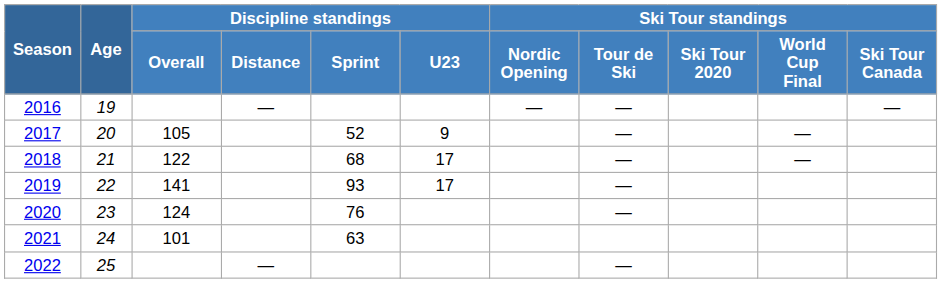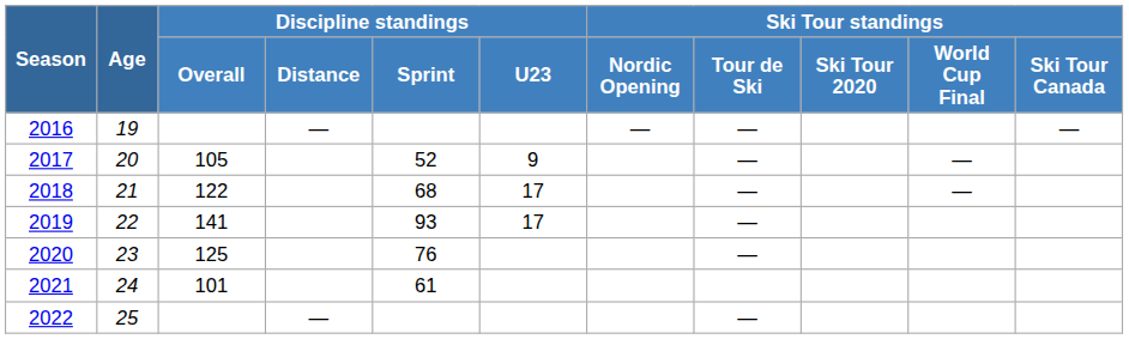 <table class="wikitable" style="font-size:95%; text-align:center; border:grey solid 1px; border-collapse:collapse; background:#ffffff;">
 <tr>
 <th style="background-color:#369; color:white; width:60px;" rowspan="2"> Season </th>
 <th style="background-color:#369; color:white; width:40px;" rowspan="2"> Age </th>
 <th style="background-color:#4180be; color:white;" colspan="4">Discipline standings</th>
 <th style="background-color:#4180be; color:white;" colspan="5">Ski Tour standings</th>
 </tr>
 <tr>
 <th style="background-color:#4180be; color:white; width:75px;">Overall</th>
 <th style="background-color:#4180be; color:white; width:75px;">Distance</th>
 <th style="background-color:#4180be; color:white; width:75px;">Sprint</th>
 <th style="background-color:#4180be; color:white; width:75px;">U23</th>
 <th style="background-color:#4180be; color:white; width:75px;">Nordic<br>Opening</th>
 <th style="background-color:#4180be; color:white; width:75px;">Tour de<br>Ski</th>
 <th style="background-color:#4180be; color:white; width:75px;">Ski Tour<br>2020</th>
 <th style="background-color:#4180be; color:white; width:75px;">World Cup<br>Final</th>
 <th style="background-color:#4180be; color:white; width:75px;">Ski Tour<br>Canada</th>
 </tr>
 <tr>
 <td><a href='#'>2016</a></td>
 <td><em>19</em></td>
 <td></td>
 <td>—</td>
 <td></td>
 <td></td>
 <td>—</td>
 <td>—</td>
 <td></td>
 <td></td>
 <td>—</td>
 </tr>
 <tr>
 <td><a href='#'>2017</a></td>
 <td><em>20</em></td>
 <td>105</td>
 <td></td>
 <td>52</td>
 <td>9</td>
 <td></td>
 <td>—</td>
 <td></td>
 <td>—</td>
 <td></td>
 </tr>
 <tr>
 <td><a href='#'>2018</a></td>
 <td><em>21</em></td>
 <td>122</td>
 <td></td>
 <td>68</td>
 <td>17</td>
 <td></td>
 <td>—</td>
 <td></td>
 <td>—</td>
 <td></td>
 </tr>
 <tr>
 <td><a href='#'>2019</a></td>
 <td><em>22</em></td>
 <td>141</td>
 <td></td>
 <td>93</td>
 <td>17</td>
 <td></td>
 <td>—</td>
 <td></td>
 <td></td>
 <td></td>
 </tr>
 <tr>
 <td><a href='#'>2020</a></td>
 <td><em>23</em></td>
-<td>124</td>
+<td>125</td>
 <td></td>
 <td>76</td>
 <td></td>
 <td></td>
 <td>—</td>
 <td></td>
 <td></td>
 <td></td>
 </tr>
 <tr>
 <td><a href='#'>2021</a></td>
 <td><em>24</em></td>
 <td>101</td>
 <td></td>
-<td>63</td>
+<td>61</td>
 <td></td>
 <td></td>
 <td></td>
 <td></td>
 <td></td>
 <td></td>
 </tr>
 <tr>
 <td><a href='#'>2022</a></td>
 <td><em>25</em></td>
 <td></td>
 <td>—</td>
 <td></td>
 <td></td>
 <td></td>
 <td>—</td>
 <td></td>
 <td></td>
 <td></td>
 </tr>
 </table>
